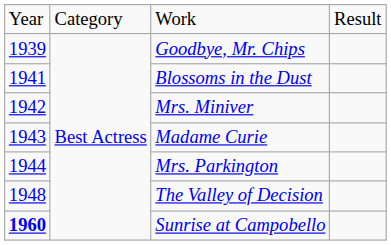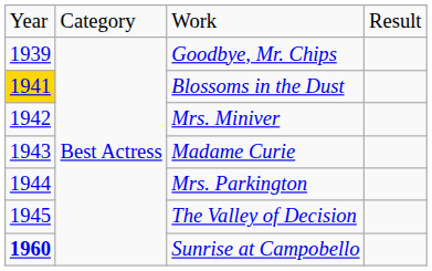 <table class="wikitable">
 <tr>
 <td>Year</td>
 <td>Category</td>
 <td>Work</td>
 <td>Result</td>
 </tr>
 <tr>
 <td><a href='#'>1939</a></td>
 <td rowspan=7><a href='#'>Best Actress</a></td>
 <td><em><a href='#'>Goodbye, Mr. Chips</a></em></td>
 <td></td>
 </tr>
 <tr>
-<td><a href='#'>1941</a></td>
+<td style="background: gold;"><a href='#'>1941</a></td>
 <td><em><a href='#'>Blossoms in the Dust</a></em></td>
 <td></td>
 </tr>
 <tr>
 <td><a href='#'>1942</a></td>
 <td><em><a href='#'>Mrs. Miniver</a></em></td>
 <td></td>
 </tr>
 <tr>
 <td><a href='#'>1943</a></td>
 <td><em><a href='#'>Madame Curie</a></em></td>
 <td></td>
 </tr>
 <tr>
 <td><a href='#'>1944</a></td>
 <td><em><a href='#'>Mrs. Parkington</a></em></td>
 <td></td>
 </tr>
 <tr>
-<td><a href='#'>1948</a></td>
+<td><a href='#'>1945</a></td>
 <td><em><a href='#'>The Valley of Decision</a></em></td>
 <td></td>
 </tr>
 <tr>
 <td><strong><a href='#'>1960</a></strong></td>
 <td><em><a href='#'>Sunrise at Campobello</a></em></td>
 <td></td>
 </tr>
 </table>
